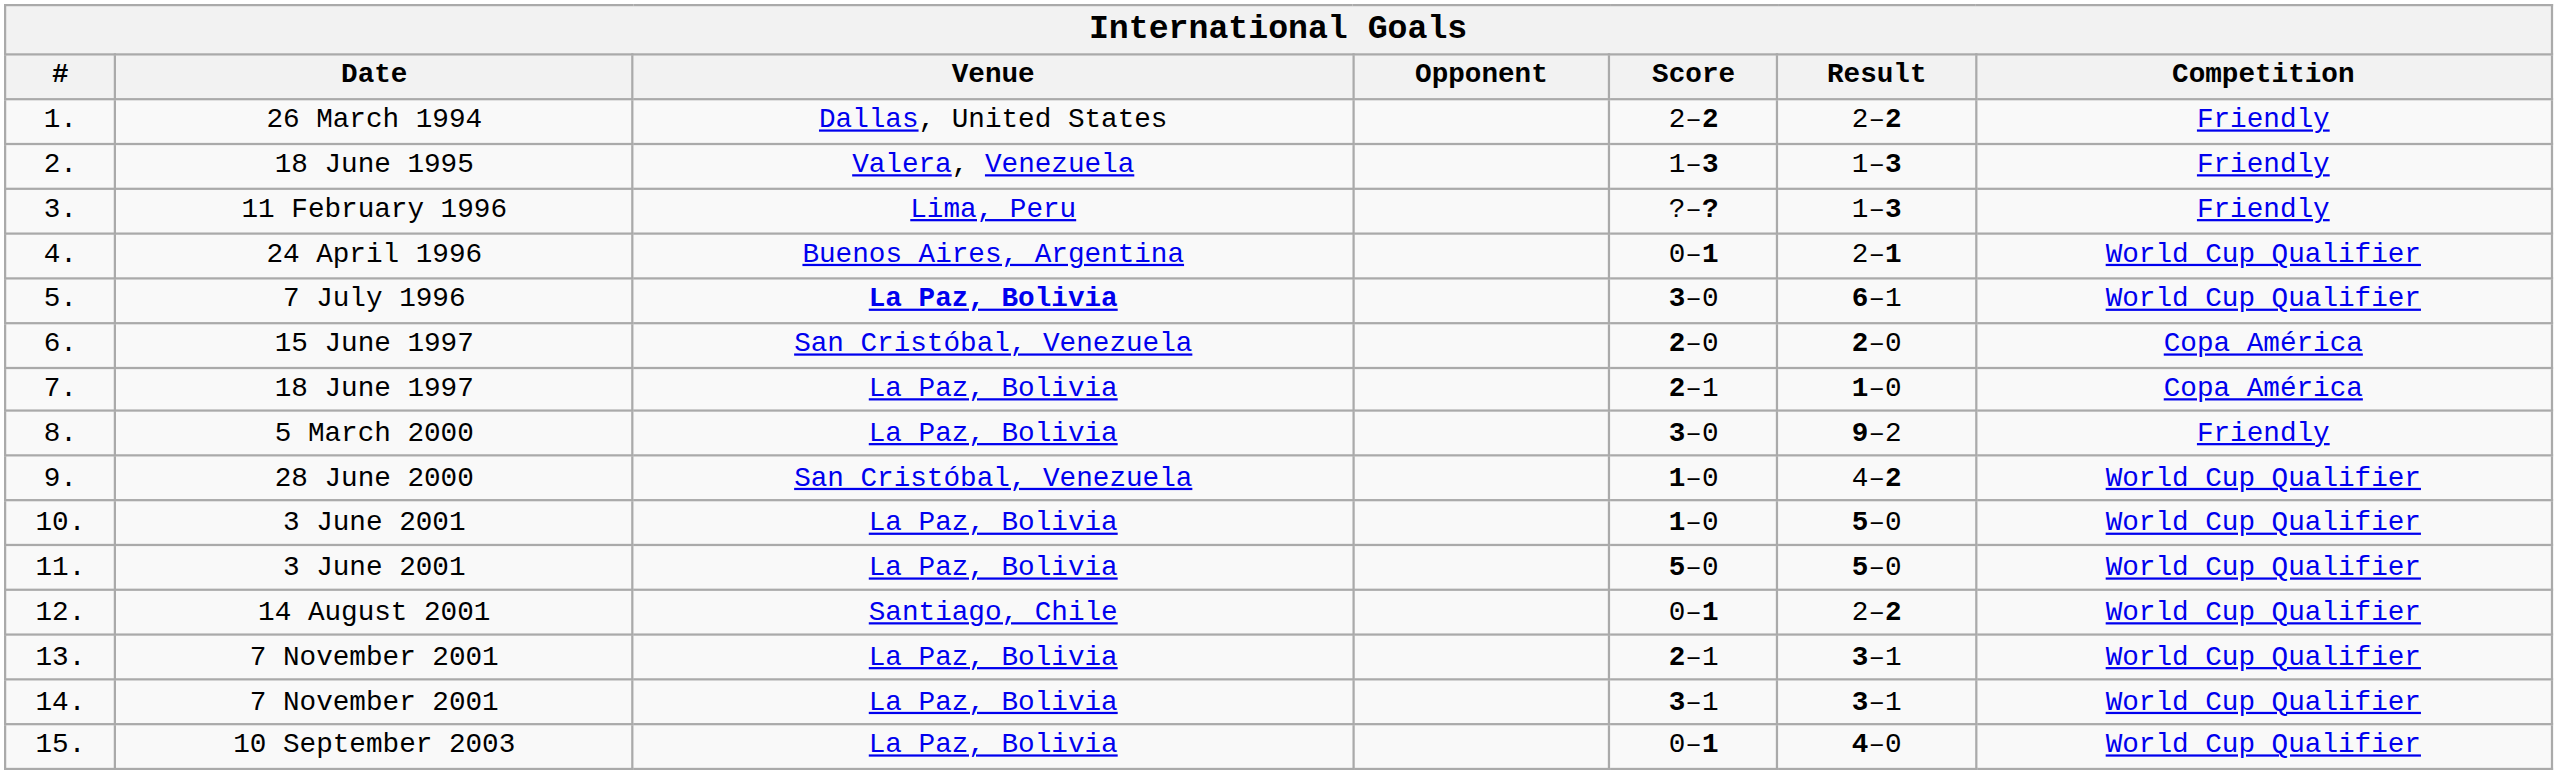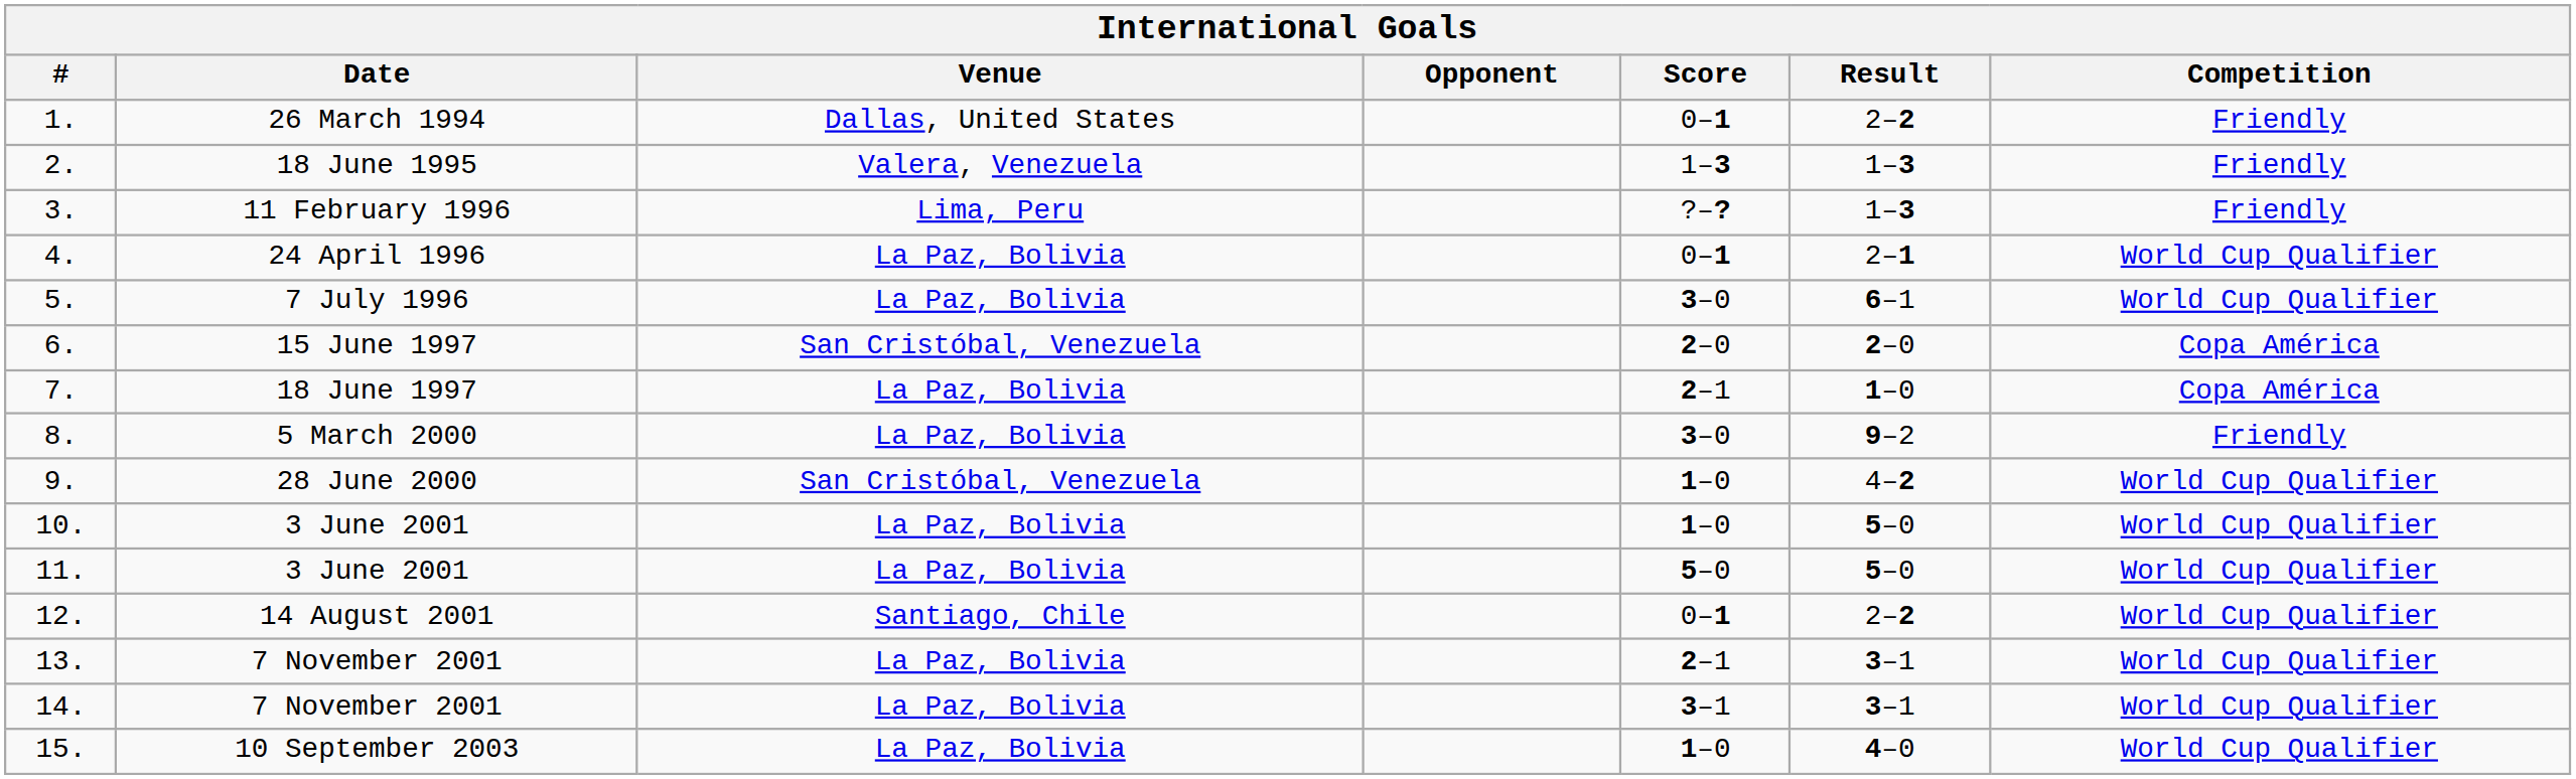 <table class="wikitable collapsible collapsed" style=" text-align:center; font-size:95%;" width="90%">
 <tr>
 <th colspan=7><big>International Goals</big></th>
 </tr>
 <tr>
 <th>#</th>
 <th>Date</th>
 <th>Venue</th>
 <th>Opponent</th>
 <th>Score</th>
 <th>Result</th>
 <th>Competition</th>
 </tr>
 <tr>
 <td>1.</td>
 <td>26 March 1994</td>
 <td><a href='#'>Dallas</a>, United States</td>
 <td></td>
-<td>2–<strong>2</strong></td>
+<td>0–<strong>1</strong></td>
 <td>2–<strong>2</strong></td>
 <td><a href='#'>Friendly</a></td>
 </tr>
 <tr>
 <td>2.</td>
 <td>18 June 1995</td>
 <td><a href='#'>Valera</a>, <a href='#'>Venezuela</a></td>
 <td></td>
 <td>1–<strong>3</strong></td>
 <td>1–<strong>3</strong></td>
 <td><a href='#'>Friendly</a></td>
 </tr>
 <tr>
 <td>3.</td>
 <td>11 February 1996</td>
 <td><a href='#'>Lima, Peru</a></td>
 <td></td>
 <td>?–<strong>?</strong></td>
 <td>1–<strong>3</strong></td>
 <td><a href='#'>Friendly</a></td>
 </tr>
 <tr>
 <td>4.</td>
 <td>24 April 1996</td>
-<td><a href='#'>Buenos Aires, Argentina</a></td>
+<td><a href='#'>La Paz, Bolivia</a></td>
 <td></td>
 <td>0–<strong>1</strong></td>
 <td>2–<strong>1</strong></td>
 <td><a href='#'>World Cup Qualifier</a></td>
 </tr>
 <tr>
 <td>5.</td>
 <td>7 July 1996</td>
-<td><strong><a href='#'>La Paz, Bolivia</a></strong></td>
+<td><a href='#'>La Paz, Bolivia</a></td>
 <td></td>
 <td><strong>3</strong>–0</td>
 <td><strong>6</strong>–1</td>
 <td><a href='#'>World Cup Qualifier</a></td>
 </tr>
 <tr>
 <td>6.</td>
 <td>15 June 1997</td>
 <td><a href='#'>San Cristóbal, Venezuela</a></td>
 <td></td>
 <td><strong>2</strong>–0</td>
 <td><strong>2</strong>–0</td>
 <td><a href='#'>Copa América</a></td>
 </tr>
 <tr>
 <td>7.</td>
 <td>18 June 1997</td>
 <td><a href='#'>La Paz, Bolivia</a></td>
 <td></td>
 <td><strong>2</strong>–1</td>
 <td><strong>1</strong>–0</td>
 <td><a href='#'>Copa América</a></td>
 </tr>
 <tr>
 <td>8.</td>
 <td>5 March 2000</td>
 <td><a href='#'>La Paz, Bolivia</a></td>
 <td></td>
 <td><strong>3</strong>–0</td>
 <td><strong>9</strong>–2</td>
 <td><a href='#'>Friendly</a></td>
 </tr>
 <tr>
 <td>9.</td>
 <td>28 June 2000</td>
 <td><a href='#'>San Cristóbal, Venezuela</a></td>
 <td></td>
 <td><strong>1</strong>–0</td>
 <td>4–<strong>2</strong></td>
 <td><a href='#'>World Cup Qualifier</a></td>
 </tr>
 <tr>
 <td>10.</td>
 <td>3 June 2001</td>
 <td><a href='#'>La Paz, Bolivia</a></td>
 <td></td>
 <td><strong>1</strong>–0</td>
 <td><strong>5</strong>–0</td>
 <td><a href='#'>World Cup Qualifier</a></td>
 </tr>
 <tr>
 <td>11.</td>
 <td>3 June 2001</td>
 <td><a href='#'>La Paz, Bolivia</a></td>
 <td></td>
 <td><strong>5</strong>–0</td>
 <td><strong>5</strong>–0</td>
 <td><a href='#'>World Cup Qualifier</a></td>
 </tr>
 <tr>
 <td>12.</td>
 <td>14 August 2001</td>
 <td><a href='#'>Santiago, Chile</a></td>
 <td></td>
 <td>0–<strong>1</strong></td>
 <td>2–<strong>2</strong></td>
 <td><a href='#'>World Cup Qualifier</a></td>
 </tr>
 <tr>
 <td>13.</td>
 <td>7 November 2001</td>
 <td><a href='#'>La Paz, Bolivia</a></td>
 <td></td>
 <td><strong>2</strong>–1</td>
 <td><strong>3</strong>–1</td>
 <td><a href='#'>World Cup Qualifier</a></td>
 </tr>
 <tr>
 <td>14.</td>
 <td>7 November 2001</td>
 <td><a href='#'>La Paz, Bolivia</a></td>
 <td></td>
 <td><strong>3</strong>–1</td>
 <td><strong>3</strong>–1</td>
 <td><a href='#'>World Cup Qualifier</a></td>
 </tr>
 <tr>
 <td>15.</td>
 <td>10 September 2003</td>
 <td><a href='#'>La Paz, Bolivia</a></td>
 <td></td>
-<td>0–<strong>1</strong></td>
+<td><strong>1</strong>–0</td>
 <td><strong>4</strong>–0</td>
 <td><a href='#'>World Cup Qualifier</a></td>
 </tr>
 </table>
